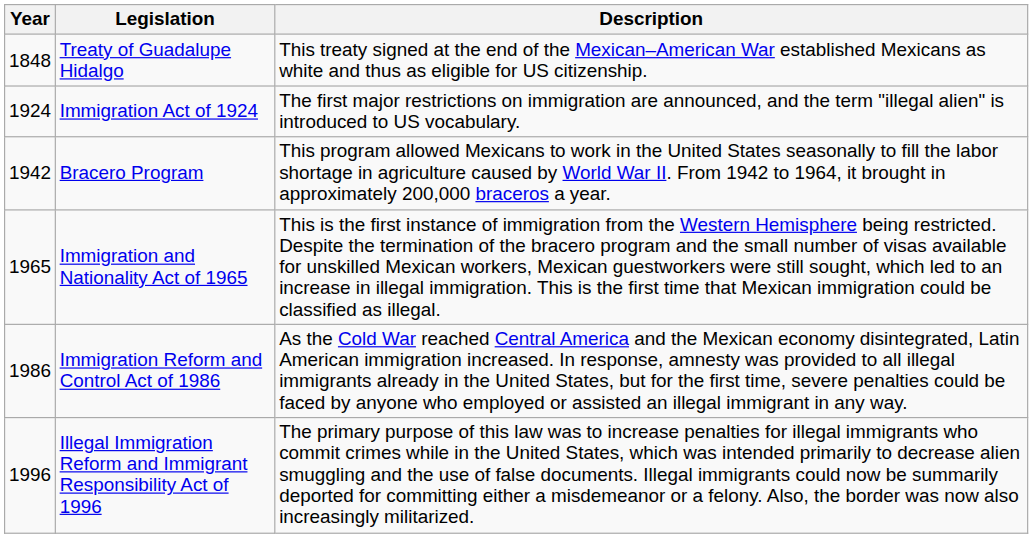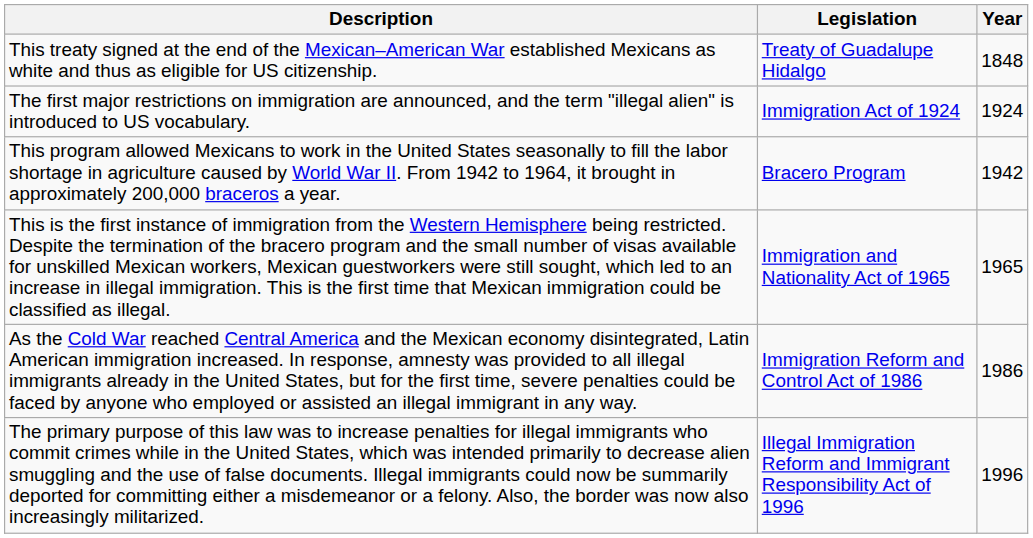 <table class="wikitable">
 <tr>
+<th>Description</th>
+<th>Legislation</th>
 <th>Year</th>
-<th>Legislation</th>
-<th>Description</th>
 </tr>
 <tr>
+<td>This treaty signed at the end of the <a href='#'>Mexican–American War</a> established Mexicans as white and thus as eligible for US citizenship.</td>
+<td><a href='#'>Treaty of Guadalupe Hidalgo</a></td>
 <td>1848</td>
-<td><a href='#'>Treaty of Guadalupe Hidalgo</a></td>
-<td>This treaty signed at the end of the <a href='#'>Mexican–American War</a> established Mexicans as white and thus as eligible for US citizenship.</td>
 </tr>
 <tr>
+<td>The first major restrictions on immigration are announced, and the term "illegal alien" is introduced to US vocabulary.</td>
+<td><a href='#'>Immigration Act of 1924</a></td>
 <td>1924</td>
-<td><a href='#'>Immigration Act of 1924</a></td>
-<td>The first major restrictions on immigration are announced, and the term "illegal alien" is introduced to US vocabulary.</td>
 </tr>
 <tr>
+<td>This program allowed Mexicans to work in the United States seasonally to fill the labor shortage in agriculture caused by <a href='#'>World War II</a>. From 1942 to 1964, it brought in approximately 200,000 <a href='#'>braceros</a> a year.</td>
+<td><a href='#'>Bracero Program</a></td>
 <td>1942</td>
-<td><a href='#'>Bracero Program</a></td>
-<td>This program allowed Mexicans to work in the United States seasonally to fill the labor shortage in agriculture caused by <a href='#'>World War II</a>. From 1942 to 1964, it brought in approximately 200,000 <a href='#'>braceros</a> a year.</td>
 </tr>
 <tr>
+<td>This is the first instance of immigration from the <a href='#'>Western Hemisphere</a> being restricted. Despite the termination of the bracero program and the small number of visas available for unskilled Mexican workers, Mexican guestworkers were still sought, which led to an increase in illegal immigration. This is the first time that Mexican immigration could be classified as illegal.</td>
+<td><a href='#'>Immigration and Nationality Act of 1965</a></td>
 <td>1965</td>
-<td><a href='#'>Immigration and Nationality Act of 1965</a></td>
-<td>This is the first instance of immigration from the <a href='#'>Western Hemisphere</a> being restricted. Despite the termination of the bracero program and the small number of visas available for unskilled Mexican workers, Mexican guestworkers were still sought, which led to an increase in illegal immigration. This is the first time that Mexican immigration could be classified as illegal.</td>
 </tr>
 <tr>
+<td>As the <a href='#'>Cold War</a> reached <a href='#'>Central America</a> and the Mexican economy disintegrated, Latin American immigration increased. In response, amnesty was provided to all illegal immigrants already in the United States, but for the first time, severe penalties could be faced by anyone who employed or assisted an illegal immigrant in any way.</td>
+<td><a href='#'>Immigration Reform and Control Act of 1986</a></td>
 <td>1986</td>
-<td><a href='#'>Immigration Reform and Control Act of 1986</a></td>
-<td>As the <a href='#'>Cold War</a> reached <a href='#'>Central America</a> and the Mexican economy disintegrated, Latin American immigration increased. In response, amnesty was provided to all illegal immigrants already in the United States, but for the first time, severe penalties could be faced by anyone who employed or assisted an illegal immigrant in any way.</td>
 </tr>
 <tr>
+<td>The primary purpose of this law was to increase penalties for illegal immigrants who commit crimes while in the United States, which was intended primarily to decrease alien smuggling and the use of false documents. Illegal immigrants could now be summarily deported for committing either a misdemeanor or a felony. Also, the border was now also increasingly militarized.</td>
+<td><a href='#'>Illegal Immigration Reform and Immigrant Responsibility Act of 1996</a></td>
 <td>1996</td>
-<td><a href='#'>Illegal Immigration Reform and Immigrant Responsibility Act of 1996</a></td>
-<td>The primary purpose of this law was to increase penalties for illegal immigrants who commit crimes while in the United States, which was intended primarily to decrease alien smuggling and the use of false documents. Illegal immigrants could now be summarily deported for committing either a misdemeanor or a felony. Also, the border was now also increasingly militarized.</td>
 </tr>
 </table>
